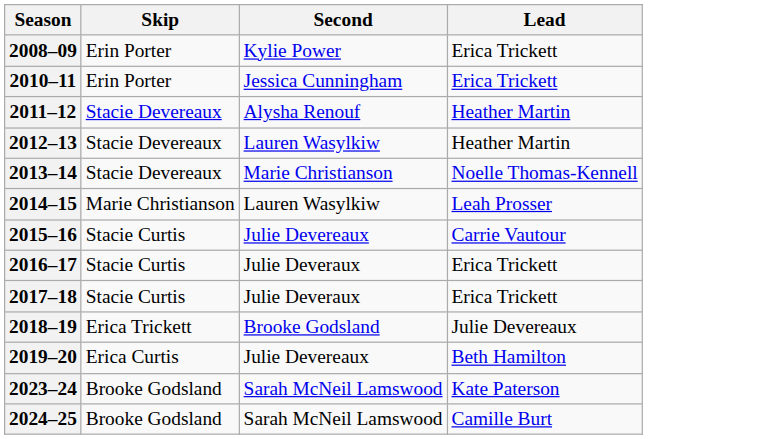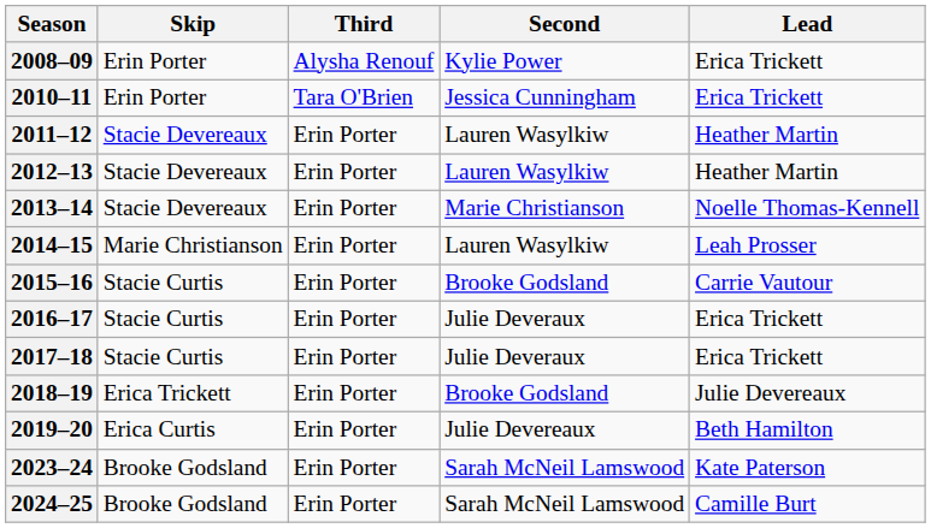 <table class="wikitable">
 <tr>
 <th scope="col">Season</th>
 <th scope="col">Skip</th>
+<th scope="col">Third</th>
 <th scope="col">Second</th>
 <th scope="col">Lead</th>
 </tr>
 <tr>
 <th scope="row">2008–09</th>
 <td>Erin Porter</td>
+<td><a href='#'>Alysha Renouf</a></td>
 <td><a href='#'>Kylie Power</a></td>
 <td>Erica Trickett</td>
 </tr>
 <tr>
 <th scope="row">2010–11</th>
 <td>Erin Porter</td>
+<td><a href='#'>Tara O'Brien</a></td>
 <td><a href='#'>Jessica Cunningham</a></td>
 <td><a href='#'>Erica Trickett</a></td>
 </tr>
 <tr>
 <th scope="row">2011–12</th>
 <td><a href='#'>Stacie Devereaux</a></td>
-<td><a href='#'>Alysha Renouf</a></td>
+<td>Erin Porter</td>
+<td>Lauren Wasylkiw</td>
 <td><a href='#'>Heather Martin</a></td>
 </tr>
 <tr>
 <th scope="row">2012–13</th>
 <td>Stacie Devereaux</td>
+<td>Erin Porter</td>
 <td><a href='#'>Lauren Wasylkiw</a></td>
 <td>Heather Martin</td>
 </tr>
 <tr>
 <th scope="row">2013–14</th>
 <td>Stacie Devereaux</td>
+<td>Erin Porter</td>
 <td><a href='#'>Marie Christianson</a></td>
 <td><a href='#'>Noelle Thomas-Kennell</a></td>
 </tr>
 <tr>
 <th scope="row">2014–15</th>
 <td>Marie Christianson</td>
+<td>Erin Porter</td>
 <td>Lauren Wasylkiw</td>
 <td><a href='#'>Leah Prosser</a></td>
 </tr>
 <tr>
 <th scope="row">2015–16</th>
 <td>Stacie Curtis</td>
-<td><a href='#'>Julie Devereaux</a></td>
+<td>Erin Porter</td>
+<td><a href='#'>Brooke Godsland</a></td>
 <td><a href='#'>Carrie Vautour</a></td>
 </tr>
 <tr>
 <th scope="row">2016–17</th>
 <td>Stacie Curtis</td>
+<td>Erin Porter</td>
 <td>Julie Deveraux</td>
 <td>Erica Trickett</td>
 </tr>
 <tr>
 <th scope="row">2017–18</th>
 <td>Stacie Curtis</td>
+<td>Erin Porter</td>
 <td>Julie Deveraux</td>
 <td>Erica Trickett</td>
 </tr>
 <tr>
 <th scope="row">2018–19</th>
 <td>Erica Trickett</td>
+<td>Erin Porter</td>
 <td><a href='#'>Brooke Godsland</a></td>
 <td>Julie Devereaux</td>
 </tr>
 <tr>
 <th scope="row">2019–20</th>
 <td>Erica Curtis</td>
+<td>Erin Porter</td>
 <td>Julie Devereaux</td>
 <td><a href='#'>Beth Hamilton</a></td>
 </tr>
 <tr>
 <th scope="row">2023–24</th>
 <td>Brooke Godsland</td>
+<td>Erin Porter</td>
 <td><a href='#'>Sarah McNeil Lamswood</a></td>
 <td><a href='#'>Kate Paterson</a></td>
 </tr>
 <tr>
 <th scope="row">2024–25</th>
 <td>Brooke Godsland</td>
+<td>Erin Porter</td>
 <td>Sarah McNeil Lamswood</td>
 <td><a href='#'>Camille Burt</a></td>
 </tr>
 </table>
